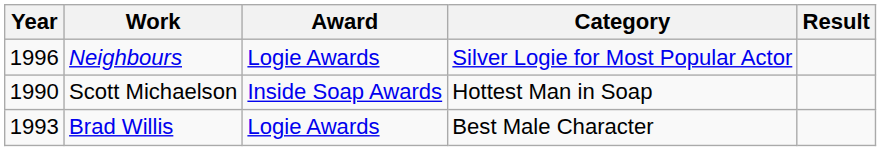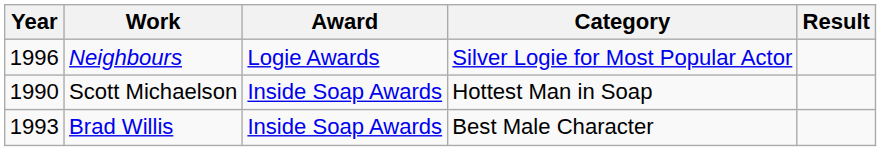 <table class=wikitable>
 <tr>
 <th>Year</th>
 <th>Work</th>
 <th>Award</th>
 <th>Category</th>
 <th>Result</th>
 </tr>
 <tr>
 <td>1996</td>
 <td><em><a href='#'>Neighbours</a></em></td>
 <td><a href='#'>Logie Awards</a></td>
 <td><a href='#'>Silver Logie for Most Popular Actor</a></td>
 <td> </td>
 </tr>
 <tr>
 <td>1990</td>
 <td>Scott Michaelson</td>
 <td><a href='#'>Inside Soap Awards</a></td>
 <td>Hottest Man in Soap</td>
 <td></td>
 </tr>
 <tr>
 <td>1993</td>
 <td><a href='#'>Brad Willis</a></td>
-<td><a href='#'>Logie Awards</a></td>
+<td><a href='#'>Inside Soap Awards</a></td>
 <td>Best Male Character</td>
 <td></td>
 </tr>
 </table>
